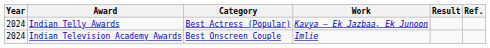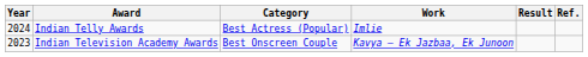 <table class="wikitable sortable">
 <tr>
 <th>Year</th>
 <th>Award</th>
 <th>Category</th>
 <th>Work</th>
 <th>Result</th>
 <th>Ref.</th>
 </tr>
 <tr>
 <td>2024</td>
 <td><a href='#'>Indian Telly Awards</a></td>
 <td><a href='#'>Best Actress (Popular)</a></td>
+<td><em><a href='#'>Imlie</a></em></td>
+<td></td>
+<td></td>
+</tr>
+<tr>
+<td>2023</td>
+<td><a href='#'>Indian Television Academy Awards</a></td>
+<td><a href='#'>Best Onscreen Couple</a></td>
 <td><em><a href='#'>Kavya – Ek Jazbaa, Ek Junoon</a></em></td>
 <td></td>
 <td></td>
 </tr>
-<tr>
-<td>2024</td>
-<td><a href='#'>Indian Television Academy Awards</a></td>
-<td><a href='#'>Best Onscreen Couple</a></td>
-<td><em><a href='#'>Imlie</a></em></td>
-<td></td>
-<td></td>
-</tr>
 </table>
